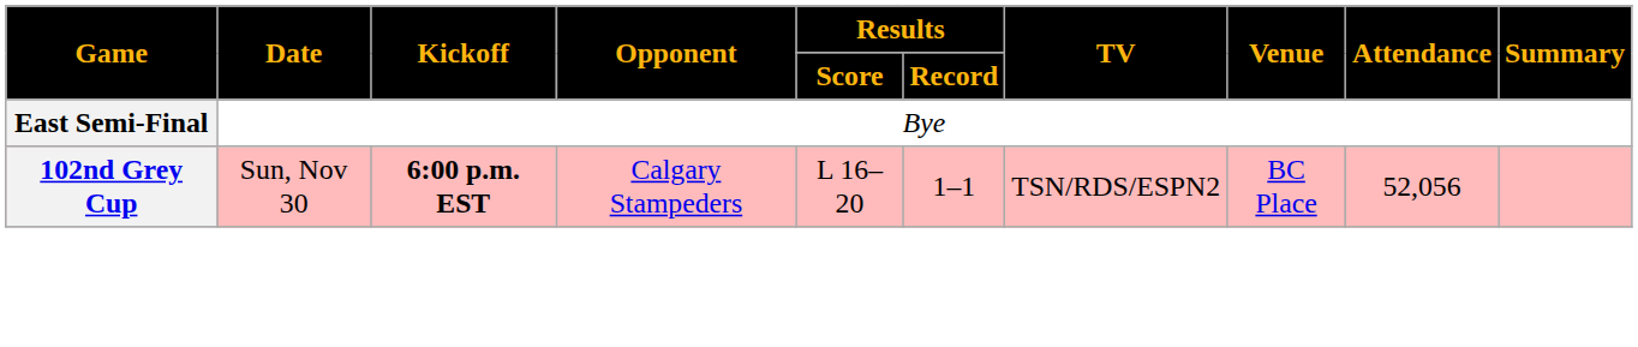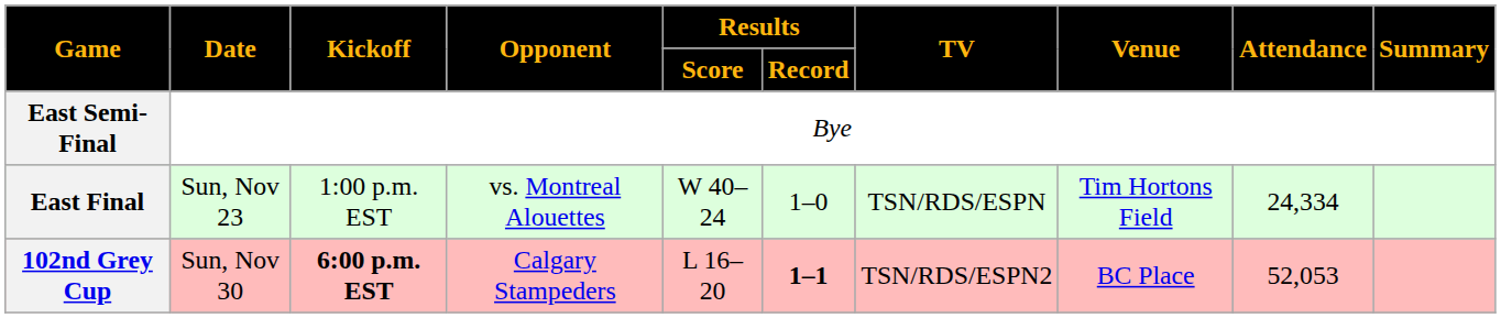 <table class="wikitable" style="font-size: 95%;">
 <tr>
 <th style="background:black;color:#FFB60F;" rowspan=2>Game</th>
 <th style="background:black;color:#FFB60F;" rowspan=2>Date</th>
 <th style="background:black;color:#FFB60F;" rowspan=2>Kickoff</th>
 <th style="background:black;color:#FFB60F;" rowspan=2>Opponent</th>
 <th style="background:black;color:#FFB60F;" colspan=2>Results</th>
 <th style="background:black;color:#FFB60F;" rowspan=2>TV</th>
 <th style="background:black;color:#FFB60F;" rowspan=2>Venue</th>
 <th style="background:black;color:#FFB60F;" rowspan=2>Attendance</th>
 <th style="background:black;color:#FFB60F;" rowspan=2>Summary</th>
 </tr>
 <tr>
 <th style="background:black;color:#FFB60F;">Score</th>
 <th style="background:black;color:#FFB60F;">Record</th>
 </tr>
 <tr align="center" bgcolor="#ffffff">
 <th align="center"><strong>East Semi-Final</strong></th>
 <td colspan=9 align="center" valign="middle"><em>Bye</em></td>
 </tr>
+<tr align="center" bgcolor="#ddffdd">
+<th align="center"><strong>East Final</strong></th>
+<td align="center">Sun, Nov 23</td>
+<td align="center">1:00 p.m. EST</td>
+<td align="center">vs. <a href='#'>Montreal Alouettes</a></td>
+<td align="center">W 40–24</td>
+<td align="center">1–0</td>
+<td align="center">TSN/RDS/ESPN</td>
+<td align="center"><a href='#'>Tim Hortons Field</a></td>
+<td align="center">24,334</td>
+<td align="center"></td>
+</tr>
 <tr align="center" bgcolor="#ffbbbb">
 <th align="center"><strong><a href='#'>102nd Grey Cup</a></strong></th>
 <td align="center">Sun, Nov 30</td>
 <td align="center"><strong>6:00 p.m. EST</strong></td>
 <td align="center"><a href='#'>Calgary Stampeders</a></td>
 <td align="center">L 16–20</td>
-<td align="center">1–1</td>
+<td align="center"><strong>1–1</strong></td>
 <td align="center">TSN/RDS/ESPN2</td>
 <td align="center"><a href='#'>BC Place</a></td>
-<td align="center">52,056</td>
+<td align="center">52,053</td>
 <td align="center"></td>
 </tr>
 </table>
